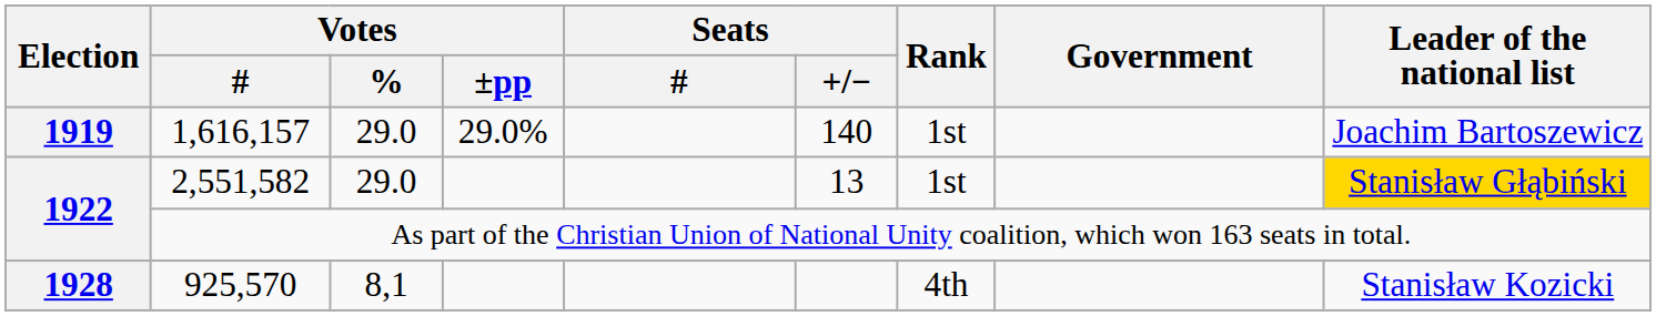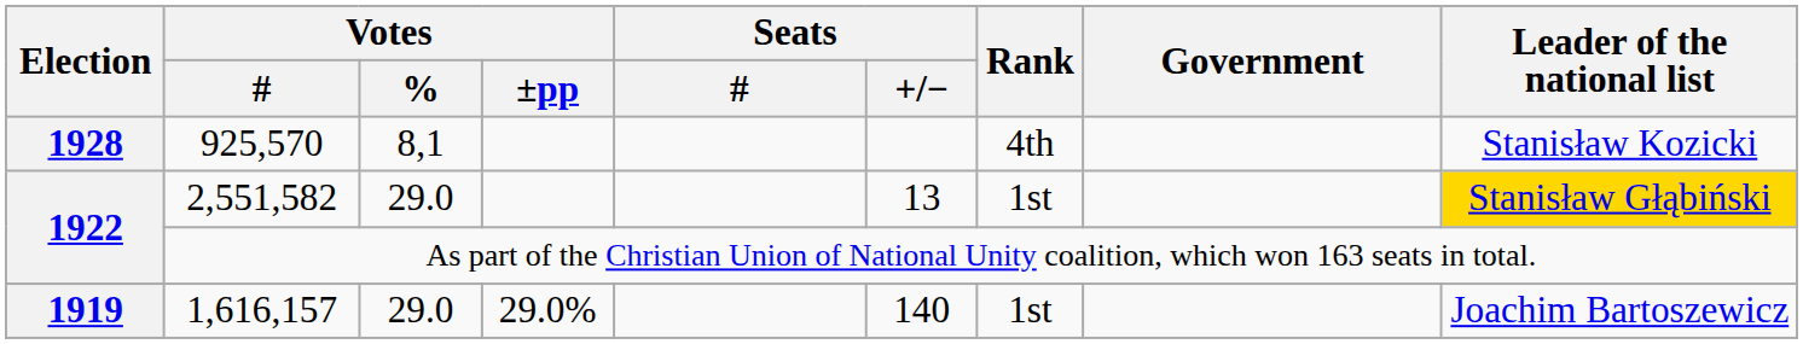 <table class="wikitable" style="text-align:center; line-height:16px;">
 <tr>
 <th rowspan="2" style="width:60px;">Election</th>
 <th colspan="3">Votes</th>
 <th colspan="2">Seats</th>
 <th rowspan="2" style="width:30px;">Rank</th>
 <th rowspan="2" style="width:145px;">Government</th>
 <th rowspan="2">Leader of the<br>national list</th>
 </tr>
 <tr>
 <th style="width:75px;">#</th>
 <th style="width:45px;">%</th>
 <th style="width:48px;">±<a href='#'>pp</a></th>
 <th style="width:100px;">#</th>
 <th style="width:40px;">+/−</th>
 </tr>
 <tr>
-<th><a href='#'>1919</a></th>
-<td>1,616,157</td>
-<td>29.0</td>
-<td>29.0%</td>
+<th><a href='#'>1928</a></th>
+<td>925,570</td>
+<td>8,1</td>
 <td></td>
-<td> 140</td>
-<td>1st</td>
 <td></td>
-<td><a href='#'>Joachim Bartoszewicz</a></td>
+<td></td>
+<td>4th</td>
+<td></td>
+<td><a href='#'>Stanisław Kozicki</a></td>
 </tr>
 <tr>
 <th rowspan="2"><a href='#'>1922</a></th>
 <td>2,551,582</td>
 <td>29.0</td>
 <td></td>
 <td></td>
 <td> 13</td>
 <td>1st</td>
 <td></td>
 <td style="background: gold;"><a href='#'>Stanisław Głąbiński</a></td>
 </tr>
 <tr>
 <td colspan="8"><small>As part of the <a href='#'>Christian Union of National Unity</a> coalition, which won 163 seats in total.</small></td>
 </tr>
 <tr>
-<th><a href='#'>1928</a></th>
-<td>925,570</td>
-<td>8,1</td>
+<th><a href='#'>1919</a></th>
+<td>1,616,157</td>
+<td>29.0</td>
+<td>29.0%</td>
 <td></td>
+<td> 140</td>
+<td>1st</td>
 <td></td>
-<td></td>
-<td>4th</td>
-<td></td>
-<td><a href='#'>Stanisław Kozicki</a></td>
+<td><a href='#'>Joachim Bartoszewicz</a></td>
 </tr>
 </table>
